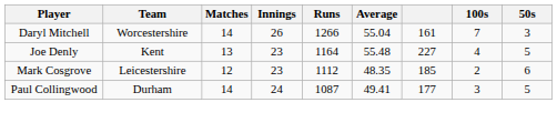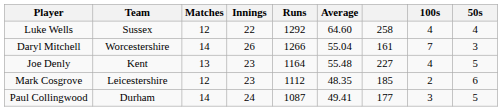 <table class="wikitable" style="text-align:center;">
 <tr>
 <th width=125>Player</th>
 <th width=125>Team</th>
 <th width=60>Matches</th>
 <th width=60>Innings</th>
 <th width=60>Runs</th>
 <th width=60>Average</th>
 <th width=60></th>
 <th width=60>100s</th>
 <th width=60>50s</th>
+</tr>
+<tr>
+<td>Luke Wells</td>
+<td>Sussex</td>
+<td>12</td>
+<td>22</td>
+<td>1292</td>
+<td>64.60</td>
+<td>258</td>
+<td>4</td>
+<td>4</td>
 </tr>
 <tr>
 <td>Daryl Mitchell</td>
 <td>Worcestershire</td>
 <td>14</td>
 <td>26</td>
 <td>1266</td>
 <td>55.04</td>
 <td>161</td>
 <td>7</td>
 <td>3</td>
 </tr>
 <tr>
 <td>Joe Denly</td>
 <td>Kent</td>
 <td>13</td>
 <td>23</td>
 <td>1164</td>
 <td>55.48</td>
 <td>227</td>
 <td>4</td>
 <td>5</td>
 </tr>
 <tr>
 <td>Mark Cosgrove</td>
 <td>Leicestershire</td>
 <td>12</td>
 <td>23</td>
 <td>1112</td>
 <td>48.35</td>
 <td>185</td>
 <td>2</td>
 <td>6</td>
 </tr>
 <tr>
 <td>Paul Collingwood</td>
 <td>Durham</td>
 <td>14</td>
 <td>24</td>
 <td>1087</td>
 <td>49.41</td>
 <td>177</td>
 <td>3</td>
 <td>5</td>
 </tr>
 </table>
